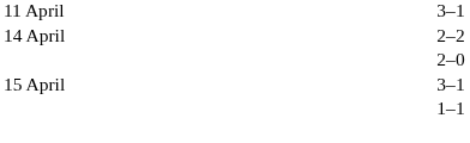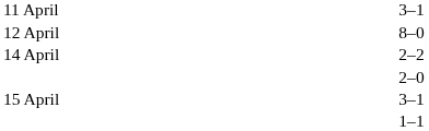 <table cellspacing=1 width=70%>
 <tr>
 <th width=25%></th>
 <th width=30%></th>
 <th width=15%></th>
 <th width=30%></th>
 </tr>
 <tr>
 <td>11 April</td>
 <td align=right></td>
 <td align=center>3–1</td>
+<td></td>
+</tr>
+<tr>
+<td>12 April</td>
+<td align=right></td>
+<td align=center>8–0</td>
 <td></td>
 </tr>
 <tr>
 <td>14 April</td>
 <td align=right></td>
 <td align=center>2–2</td>
 <td></td>
 </tr>
 <tr>
 <td></td>
 <td align=right></td>
 <td align=center>2–0</td>
 <td></td>
 </tr>
 <tr>
 <td>15 April</td>
 <td align=right></td>
 <td align=center>3–1</td>
 <td></td>
 </tr>
 <tr>
 <td></td>
 <td align=right></td>
 <td align=center>1–1</td>
 <td></td>
 </tr>
 </table>
